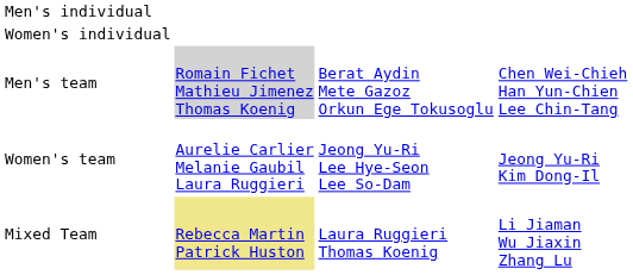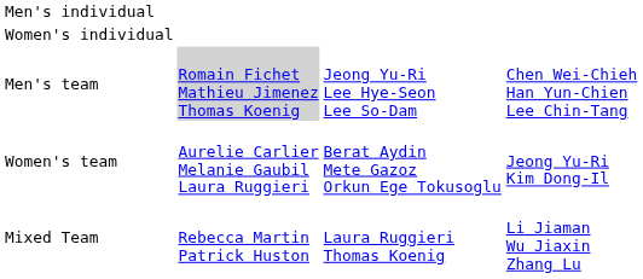 <table>
 <tr>
 <td>Men's individual</td>
 <td></td>
 <td></td>
 <td></td>
 </tr>
 <tr>
 <td>Women's individual</td>
 <td></td>
 <td></td>
 <td></td>
 </tr>
 <tr>
 <td>Men's team</td>
 <td style="background: lightgrey;"><br><a href='#'>Romain Fichet</a><br><a href='#'>Mathieu Jimenez</a><br><a href='#'>Thomas Koenig</a></td>
-<td><br><a href='#'>Berat Aydin</a><br><a href='#'>Mete Gazoz</a><br><a href='#'>Orkun Ege Tokusoglu</a></td>
+<td><br><a href='#'>Jeong Yu-Ri</a><br><a href='#'>Lee Hye-Seon</a><br><a href='#'>Lee So-Dam</a></td>
 <td><br><a href='#'>Chen Wei-Chieh</a><br><a href='#'>Han Yun-Chien</a><br><a href='#'>Lee Chin-Tang</a></td>
 </tr>
 <tr>
 <td>Women's team</td>
 <td><br><a href='#'>Aurelie Carlier</a><br><a href='#'>Melanie Gaubil</a><br><a href='#'>Laura Ruggieri</a></td>
-<td><br><a href='#'>Jeong Yu-Ri</a><br><a href='#'>Lee Hye-Seon</a><br><a href='#'>Lee So-Dam</a></td>
+<td><br><a href='#'>Berat Aydin</a><br><a href='#'>Mete Gazoz</a><br><a href='#'>Orkun Ege Tokusoglu</a></td>
 <td><br><a href='#'>Jeong Yu-Ri</a><br><a href='#'>Kim Dong-Il</a></td>
 </tr>
 <tr>
 <td>Mixed Team</td>
-<td style="background: khaki;"><br><a href='#'>Rebecca Martin</a><br><a href='#'>Patrick Huston</a></td>
+<td><br><a href='#'>Rebecca Martin</a><br><a href='#'>Patrick Huston</a></td>
 <td><br><a href='#'>Laura Ruggieri</a><br><a href='#'>Thomas Koenig</a></td>
 <td><br><a href='#'>Li Jiaman</a><br><a href='#'>Wu Jiaxin</a><br><a href='#'>Zhang Lu</a></td>
 </tr>
 </table>
